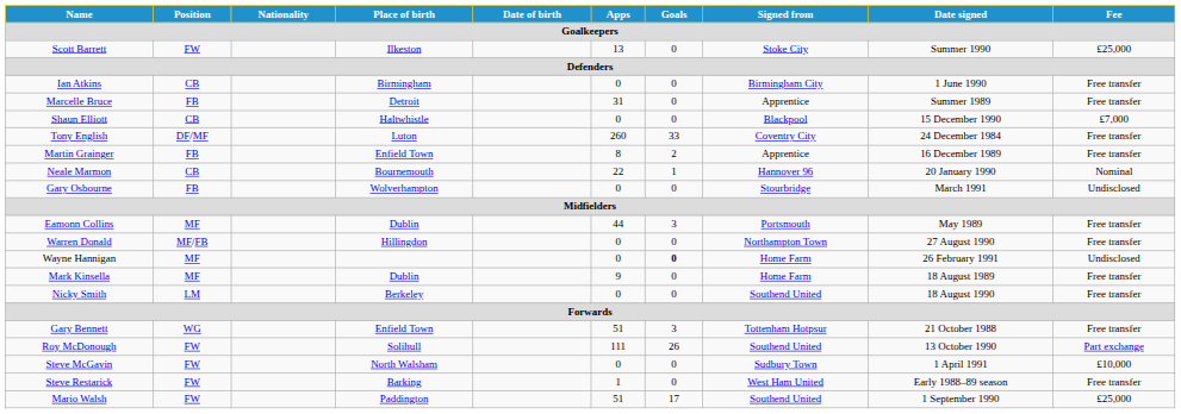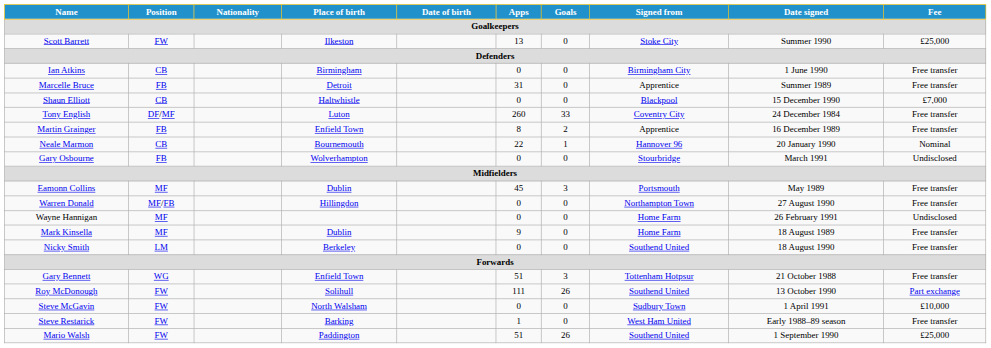 <table class="wikitable" style="text-align:center; font-size:90%; width:100%;">
 <tr>
 <th style="background:#2191CC; color:white; border:1px solid #F7C408; text-align:center;">Name</th>
 <th style="background:#2191CC; color:white; border:1px solid #F7C408; text-align:center;">Position</th>
 <th style="background:#2191CC; color:white; border:1px solid #F7C408; text-align:center;">Nationality</th>
 <th style="background:#2191CC; color:white; border:1px solid #F7C408; text-align:center;">Place of birth</th>
 <th style="background:#2191CC; color:white; border:1px solid #F7C408; text-align:center;">Date of birth</th>
 <th style="background:#2191CC; color:white; border:1px solid #F7C408; text-align:center;">Apps</th>
 <th style="background:#2191CC; color:white; border:1px solid #F7C408; text-align:center;">Goals</th>
 <th style="background:#2191CC; color:white; border:1px solid #F7C408; text-align:center;">Signed from</th>
 <th style="background:#2191CC; color:white; border:1px solid #F7C408; text-align:center;">Date signed</th>
 <th style="background:#2191CC; color:white; border:1px solid #F7C408; text-align:center;">Fee</th>
 </tr>
 <tr>
 <th colspan="12" style="background:#dcdcdc; text-align:center;">Goalkeepers</th>
 </tr>
 <tr>
 <td><a href='#'>Scott Barrett</a></td>
 <td><a href='#'>FW</a></td>
 <td></td>
 <td><a href='#'>Ilkeston</a></td>
 <td></td>
 <td>13</td>
 <td>0</td>
 <td> <a href='#'>Stoke City</a></td>
 <td>Summer 1990</td>
 <td>£25,000</td>
 </tr>
 <tr>
 <th colspan="12" style="background:#dcdcdc; text-align:center;">Defenders</th>
 </tr>
 <tr>
 <td><a href='#'>Ian Atkins</a></td>
 <td><a href='#'>CB</a></td>
 <td></td>
 <td><a href='#'>Birmingham</a></td>
 <td></td>
 <td>0</td>
 <td>0</td>
 <td> <a href='#'>Birmingham City</a></td>
 <td>1 June 1990</td>
 <td>Free transfer</td>
 </tr>
 <tr>
 <td><a href='#'>Marcelle Bruce</a></td>
 <td><a href='#'>FB</a></td>
 <td></td>
 <td><a href='#'>Detroit</a></td>
 <td></td>
 <td>31</td>
 <td>0</td>
 <td>Apprentice</td>
 <td>Summer 1989</td>
 <td>Free transfer</td>
 </tr>
 <tr>
 <td><a href='#'>Shaun Elliott</a></td>
 <td><a href='#'>CB</a></td>
 <td></td>
 <td><a href='#'>Haltwhistle</a></td>
 <td></td>
 <td>0</td>
 <td>0</td>
 <td> <a href='#'>Blackpool</a></td>
 <td>15 December 1990</td>
 <td>£7,000</td>
 </tr>
 <tr>
 <td><a href='#'>Tony English</a></td>
 <td><a href='#'>DF</a>/<a href='#'>MF</a></td>
 <td></td>
 <td><a href='#'>Luton</a></td>
 <td></td>
 <td>260</td>
 <td>33</td>
 <td> <a href='#'>Coventry City</a></td>
 <td>24 December 1984</td>
 <td>Free transfer</td>
 </tr>
 <tr>
 <td><a href='#'>Martin Grainger</a></td>
 <td><a href='#'>FB</a></td>
 <td></td>
 <td><a href='#'>Enfield Town</a></td>
 <td></td>
 <td>8</td>
 <td>2</td>
 <td>Apprentice</td>
 <td>16 December 1989</td>
 <td>Free transfer</td>
 </tr>
 <tr>
 <td><a href='#'>Neale Marmon</a></td>
 <td><a href='#'>CB</a></td>
 <td></td>
 <td><a href='#'>Bournemouth</a></td>
 <td></td>
 <td>22</td>
 <td>1</td>
 <td> <a href='#'>Hannover 96</a></td>
 <td>20 January 1990</td>
 <td>Nominal</td>
 </tr>
 <tr>
 <td><a href='#'>Gary Osbourne</a></td>
 <td><a href='#'>FB</a></td>
 <td></td>
 <td><a href='#'>Wolverhampton</a></td>
 <td></td>
 <td>0</td>
 <td>0</td>
 <td> <a href='#'>Stourbridge</a></td>
 <td>March 1991</td>
 <td>Undisclosed</td>
 </tr>
 <tr>
 <th colspan="12" style="background:#dcdcdc; text-align:center;">Midfielders</th>
 </tr>
 <tr>
 <td><a href='#'>Eamonn Collins</a></td>
 <td><a href='#'>MF</a></td>
 <td></td>
 <td><a href='#'>Dublin</a></td>
 <td></td>
-<td>44</td>
+<td>45</td>
 <td>3</td>
 <td> <a href='#'>Portsmouth</a></td>
 <td>May 1989</td>
 <td>Free transfer</td>
 </tr>
 <tr>
 <td><a href='#'>Warren Donald</a></td>
 <td><a href='#'>MF</a>/<a href='#'>FB</a></td>
 <td></td>
 <td><a href='#'>Hillingdon</a></td>
 <td></td>
 <td>0</td>
 <td>0</td>
 <td> <a href='#'>Northampton Town</a></td>
 <td>27 August 1990</td>
 <td>Free transfer</td>
 </tr>
 <tr>
 <td>Wayne Hannigan</td>
 <td><a href='#'>MF</a></td>
 <td></td>
 <td></td>
 <td></td>
 <td>0</td>
-<td><strong>0</strong></td>
+<td>0</td>
 <td> <a href='#'>Home Farm</a></td>
 <td>26 February 1991</td>
 <td>Undisclosed</td>
 </tr>
 <tr>
 <td><a href='#'>Mark Kinsella</a></td>
 <td><a href='#'>MF</a></td>
 <td></td>
 <td><a href='#'>Dublin</a></td>
 <td></td>
 <td>9</td>
 <td>0</td>
 <td> <a href='#'>Home Farm</a></td>
 <td>18 August 1989</td>
 <td>Free transfer</td>
 </tr>
 <tr>
 <td><a href='#'>Nicky Smith</a></td>
 <td><a href='#'>LM</a></td>
 <td></td>
 <td><a href='#'>Berkeley</a></td>
 <td></td>
 <td>0</td>
 <td>0</td>
 <td> <a href='#'>Southend United</a></td>
 <td>18 August 1990</td>
 <td>Free transfer</td>
 </tr>
 <tr>
 <th colspan="12" style="background:#dcdcdc; text-align:center;">Forwards</th>
 </tr>
 <tr>
 <td><a href='#'>Gary Bennett</a></td>
 <td><a href='#'>WG</a></td>
 <td></td>
 <td><a href='#'>Enfield Town</a></td>
 <td></td>
 <td>51</td>
 <td>3</td>
 <td> <a href='#'>Tottenham Hotpsur</a></td>
 <td>21 October 1988</td>
 <td>Free transfer</td>
 </tr>
 <tr>
 <td><a href='#'>Roy McDonough</a></td>
 <td><a href='#'>FW</a></td>
 <td></td>
 <td><a href='#'>Solihull</a></td>
 <td></td>
 <td>111</td>
 <td>26</td>
 <td> <a href='#'>Southend United</a></td>
 <td>13 October 1990</td>
 <td><a href='#'>Part exchange</a></td>
 </tr>
 <tr>
 <td><a href='#'>Steve McGavin</a></td>
 <td><a href='#'>FW</a></td>
 <td></td>
 <td><a href='#'>North Walsham</a></td>
 <td></td>
 <td>0</td>
 <td>0</td>
 <td> <a href='#'>Sudbury Town</a></td>
 <td>1 April 1991</td>
 <td>£10,000</td>
 </tr>
 <tr>
 <td><a href='#'>Steve Restarick</a></td>
 <td><a href='#'>FW</a></td>
 <td></td>
 <td><a href='#'>Barking</a></td>
 <td></td>
 <td>1</td>
 <td>0</td>
 <td> <a href='#'>West Ham United</a></td>
 <td>Early 1988–89 season</td>
 <td>Free transfer</td>
 </tr>
 <tr>
 <td><a href='#'>Mario Walsh</a></td>
 <td><a href='#'>FW</a></td>
 <td></td>
 <td><a href='#'>Paddington</a></td>
 <td></td>
 <td>51</td>
-<td>17</td>
+<td>26</td>
 <td> <a href='#'>Southend United</a></td>
 <td>1 September 1990</td>
 <td>£25,000</td>
 </tr>
 </table>
